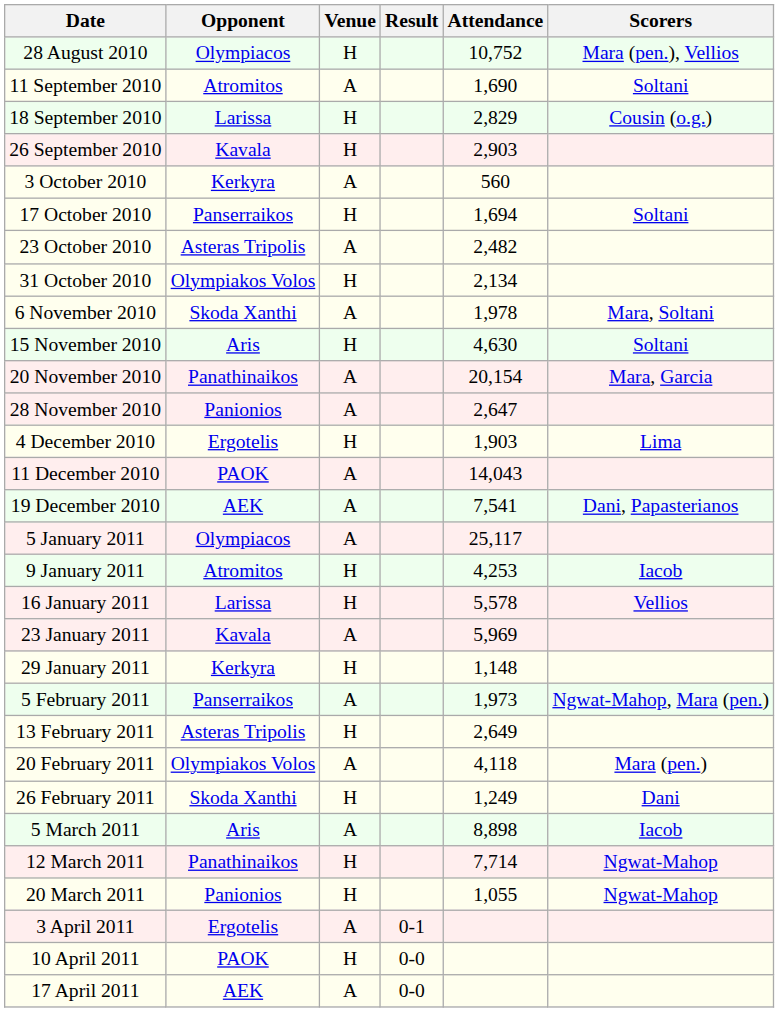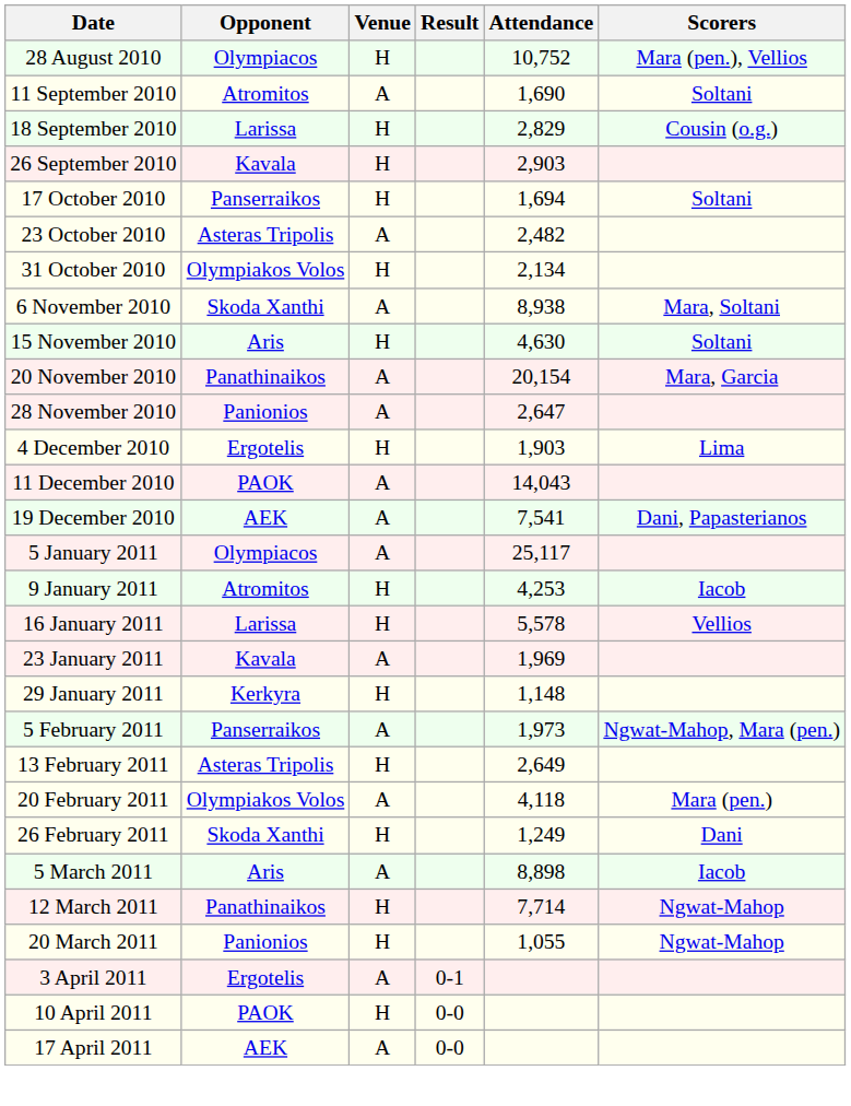 <table class="wikitable sortable" style="font-size:95%; text-align:center">
 <tr>
 <th>Date</th>
 <th>Opponent</th>
 <th>Venue</th>
 <th>Result</th>
 <th>Attendance</th>
 <th>Scorers</th>
 </tr>
 <tr style="background:#efe;">
 <td>28 August 2010</td>
 <td><a href='#'>Olympiacos</a></td>
 <td>H</td>
 <td></td>
 <td>10,752</td>
 <td><a href='#'>Mara</a> (<a href='#'>pen.</a>), <a href='#'>Vellios</a></td>
 </tr>
 <tr style="background:#ffe;">
 <td>11 September 2010</td>
 <td><a href='#'>Atromitos</a></td>
 <td>A</td>
 <td></td>
 <td>1,690</td>
 <td><a href='#'>Soltani</a></td>
 </tr>
 <tr style="background:#efe;">
 <td>18 September 2010</td>
 <td><a href='#'>Larissa</a></td>
 <td>H</td>
 <td></td>
 <td>2,829</td>
 <td><a href='#'>Cousin</a> (<a href='#'>o.g.</a>)</td>
 </tr>
 <tr style="background:#fee;">
 <td>26 September 2010</td>
 <td><a href='#'>Kavala</a></td>
 <td>H</td>
 <td></td>
 <td>2,903</td>
 <td></td>
 </tr>
 <tr style="background:#ffe;">
-<td>3 October 2010</td>
-<td><a href='#'>Kerkyra</a></td>
-<td>A</td>
-<td></td>
-<td>560</td>
-<td></td>
-</tr>
-<tr style="background:#ffe;">
 <td>17 October 2010</td>
 <td><a href='#'>Panserraikos</a></td>
 <td>H</td>
 <td></td>
 <td>1,694</td>
 <td><a href='#'>Soltani</a></td>
 </tr>
 <tr style="background:#ffe;">
 <td>23 October 2010</td>
 <td><a href='#'>Asteras Tripolis</a></td>
 <td>A</td>
 <td></td>
 <td>2,482</td>
 <td></td>
 </tr>
 <tr style="background:#ffe;">
 <td>31 October 2010</td>
 <td><a href='#'>Olympiakos Volos</a></td>
 <td>H</td>
 <td></td>
 <td>2,134</td>
 <td></td>
 </tr>
 <tr style="background:#ffe;">
 <td>6 November 2010</td>
 <td><a href='#'>Skoda Xanthi</a></td>
 <td>A</td>
 <td></td>
-<td>1,978</td>
+<td>8,938</td>
 <td><a href='#'>Mara</a>, <a href='#'>Soltani</a></td>
 </tr>
 <tr style="background:#efe;">
 <td>15 November 2010</td>
 <td><a href='#'>Aris</a></td>
 <td>H</td>
 <td></td>
 <td>4,630</td>
 <td><a href='#'>Soltani</a></td>
 </tr>
 <tr style="background:#fee;">
 <td>20 November 2010</td>
 <td><a href='#'>Panathinaikos</a></td>
 <td>A</td>
 <td></td>
 <td>20,154</td>
 <td><a href='#'>Mara</a>, <a href='#'>Garcia</a></td>
 </tr>
 <tr style="background:#fee;">
 <td>28 November 2010</td>
 <td><a href='#'>Panionios</a></td>
 <td>A</td>
 <td></td>
 <td>2,647</td>
 <td></td>
 </tr>
 <tr style="background:#ffe;">
 <td>4 December 2010</td>
 <td><a href='#'>Ergotelis</a></td>
 <td>H</td>
 <td></td>
 <td>1,903</td>
 <td><a href='#'>Lima</a></td>
 </tr>
 <tr style="background:#fee;">
 <td>11 December 2010</td>
 <td><a href='#'>PAOK</a></td>
 <td>A</td>
 <td></td>
 <td>14,043</td>
 <td></td>
 </tr>
 <tr style="background:#efe;">
 <td>19 December 2010</td>
 <td><a href='#'>AEK</a></td>
 <td>A</td>
 <td></td>
 <td>7,541</td>
 <td><a href='#'>Dani</a>, <a href='#'>Papasterianos</a></td>
 </tr>
 <tr style="background:#fee;">
 <td>5 January 2011</td>
 <td><a href='#'>Olympiacos</a></td>
 <td>A</td>
 <td></td>
 <td>25,117</td>
 <td></td>
 </tr>
 <tr style="background:#efe;">
 <td>9 January 2011</td>
 <td><a href='#'>Atromitos</a></td>
 <td>H</td>
 <td></td>
 <td>4,253</td>
 <td><a href='#'>Iacob</a></td>
 </tr>
 <tr style="background:#fee;">
 <td>16 January 2011</td>
 <td><a href='#'>Larissa</a></td>
 <td>H</td>
 <td></td>
 <td>5,578</td>
 <td><a href='#'>Vellios</a></td>
 </tr>
 <tr style="background:#fee;">
 <td>23 January 2011</td>
 <td><a href='#'>Kavala</a></td>
 <td>A</td>
 <td></td>
-<td>5,969</td>
+<td>1,969</td>
 <td></td>
 </tr>
 <tr style="background:#ffe;">
 <td>29 January 2011</td>
 <td><a href='#'>Kerkyra</a></td>
 <td>H</td>
 <td></td>
 <td>1,148</td>
 <td></td>
 </tr>
 <tr style="background:#efe;">
 <td>5 February 2011</td>
 <td><a href='#'>Panserraikos</a></td>
 <td>A</td>
 <td></td>
 <td>1,973</td>
 <td><a href='#'>Ngwat-Mahop</a>, <a href='#'>Mara</a> (<a href='#'>pen.</a>)</td>
 </tr>
 <tr style="background:#ffe;">
 <td>13 February 2011</td>
 <td><a href='#'>Asteras Tripolis</a></td>
 <td>H</td>
 <td></td>
 <td>2,649</td>
 <td></td>
 </tr>
 <tr style="background:#ffe;">
 <td>20 February 2011</td>
 <td><a href='#'>Olympiakos Volos</a></td>
 <td>A</td>
 <td></td>
 <td>4,118</td>
 <td><a href='#'>Mara</a> (<a href='#'>pen.</a>)</td>
 </tr>
 <tr style="background:#ffe;">
 <td>26 February 2011</td>
 <td><a href='#'>Skoda Xanthi</a></td>
 <td>H</td>
 <td></td>
 <td>1,249</td>
 <td><a href='#'>Dani</a></td>
 </tr>
 <tr style="background:#efe;">
 <td>5 March 2011</td>
 <td><a href='#'>Aris</a></td>
 <td>A</td>
 <td></td>
 <td>8,898</td>
 <td><a href='#'>Iacob</a></td>
 </tr>
 <tr style="background:#fee;">
 <td>12 March 2011</td>
 <td><a href='#'>Panathinaikos</a></td>
 <td>H</td>
 <td></td>
 <td>7,714</td>
 <td><a href='#'>Ngwat-Mahop</a></td>
 </tr>
 <tr style="background:#ffe;">
 <td>20 March 2011</td>
 <td><a href='#'>Panionios</a></td>
 <td>H</td>
 <td></td>
 <td>1,055</td>
 <td><a href='#'>Ngwat-Mahop</a></td>
 </tr>
 <tr style="background:#fee;">
 <td>3 April 2011</td>
 <td><a href='#'>Ergotelis</a></td>
 <td>A</td>
 <td>0-1</td>
 <td></td>
 <td></td>
 </tr>
 <tr style="background:#ffe;">
 <td>10 April 2011</td>
 <td><a href='#'>PAOK</a></td>
 <td>H</td>
 <td>0-0</td>
 <td></td>
 <td></td>
 </tr>
 <tr style="background:#ffe;">
 <td>17 April 2011</td>
 <td><a href='#'>AEK</a></td>
 <td>A</td>
 <td>0-0</td>
 <td></td>
 <td></td>
 </tr>
 </table>
